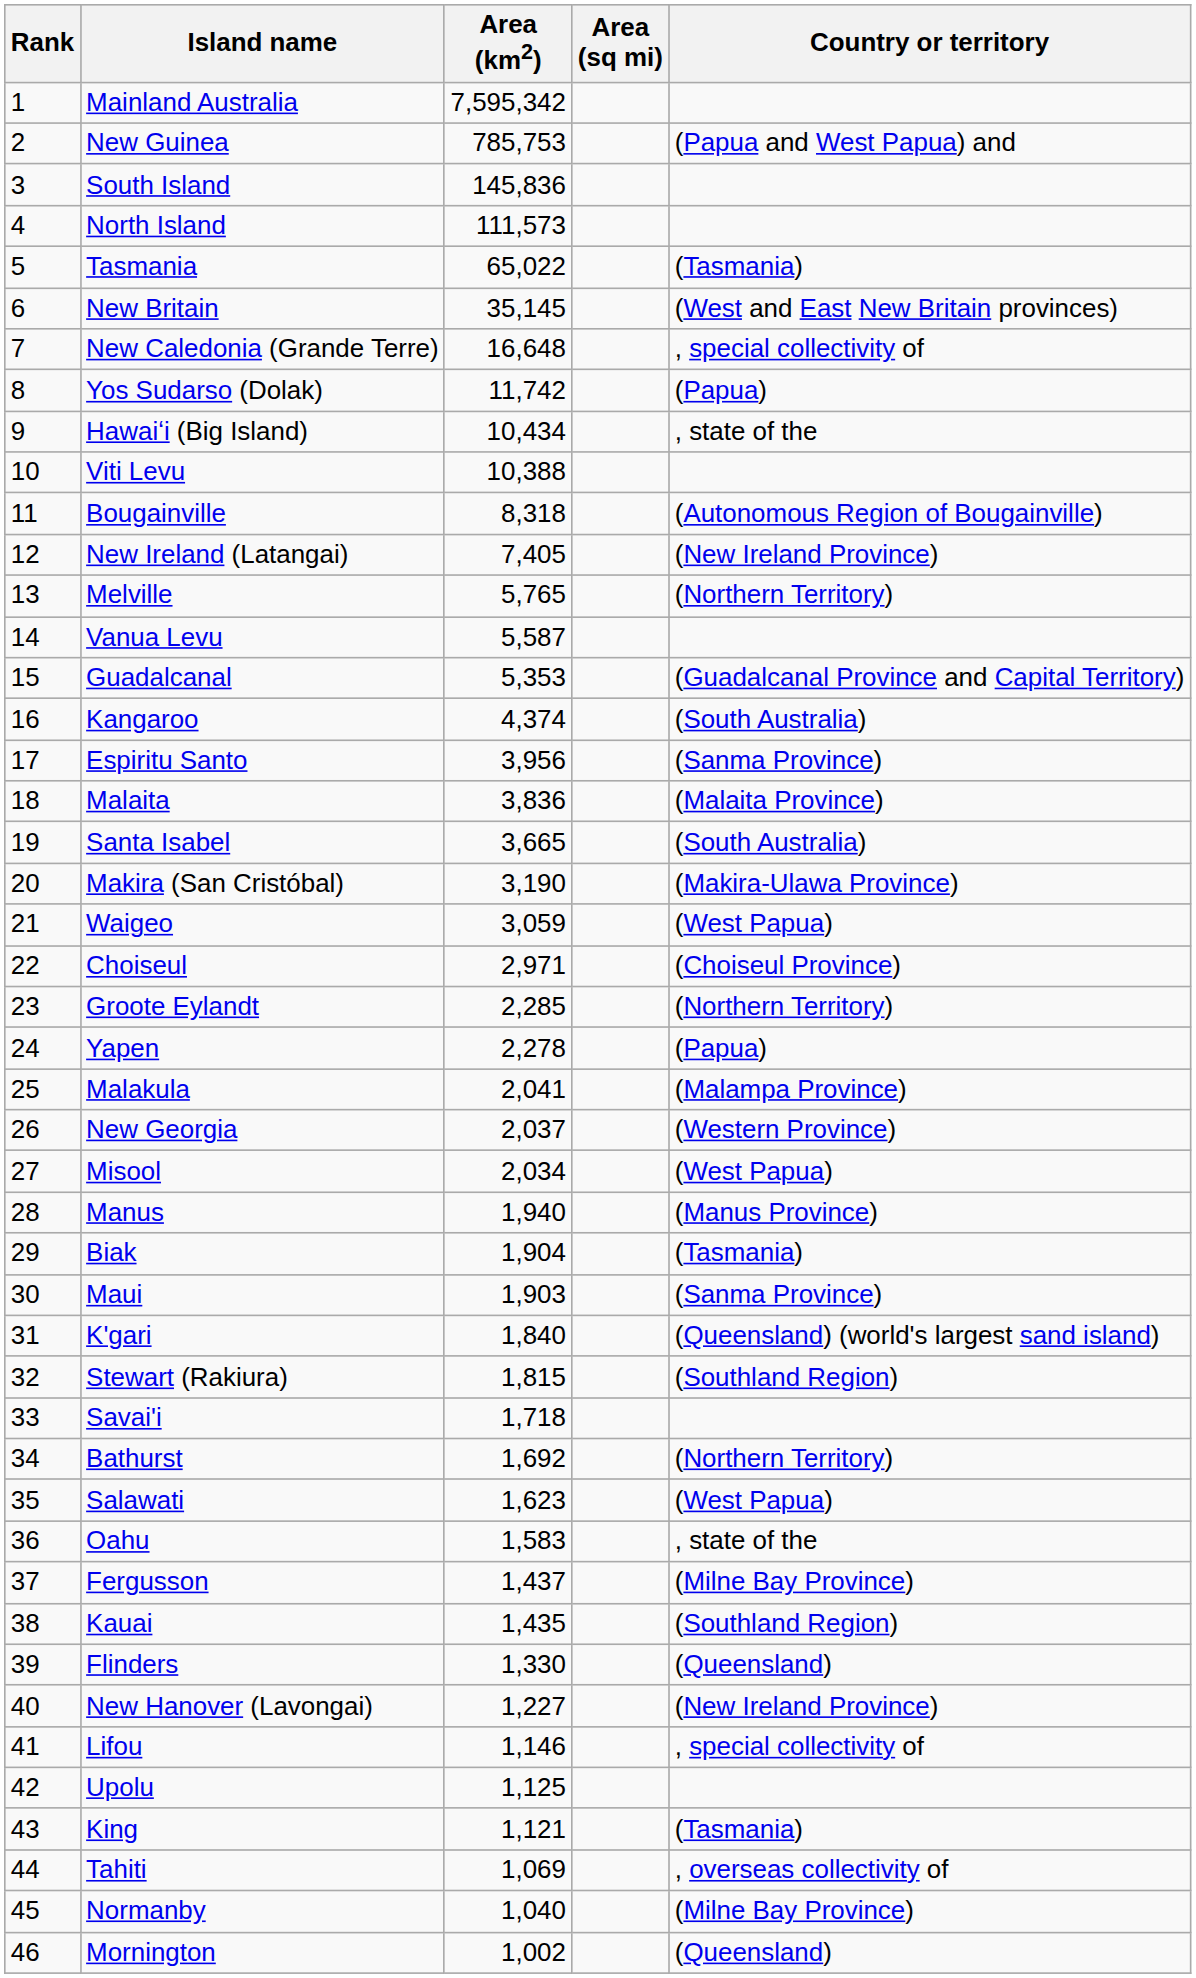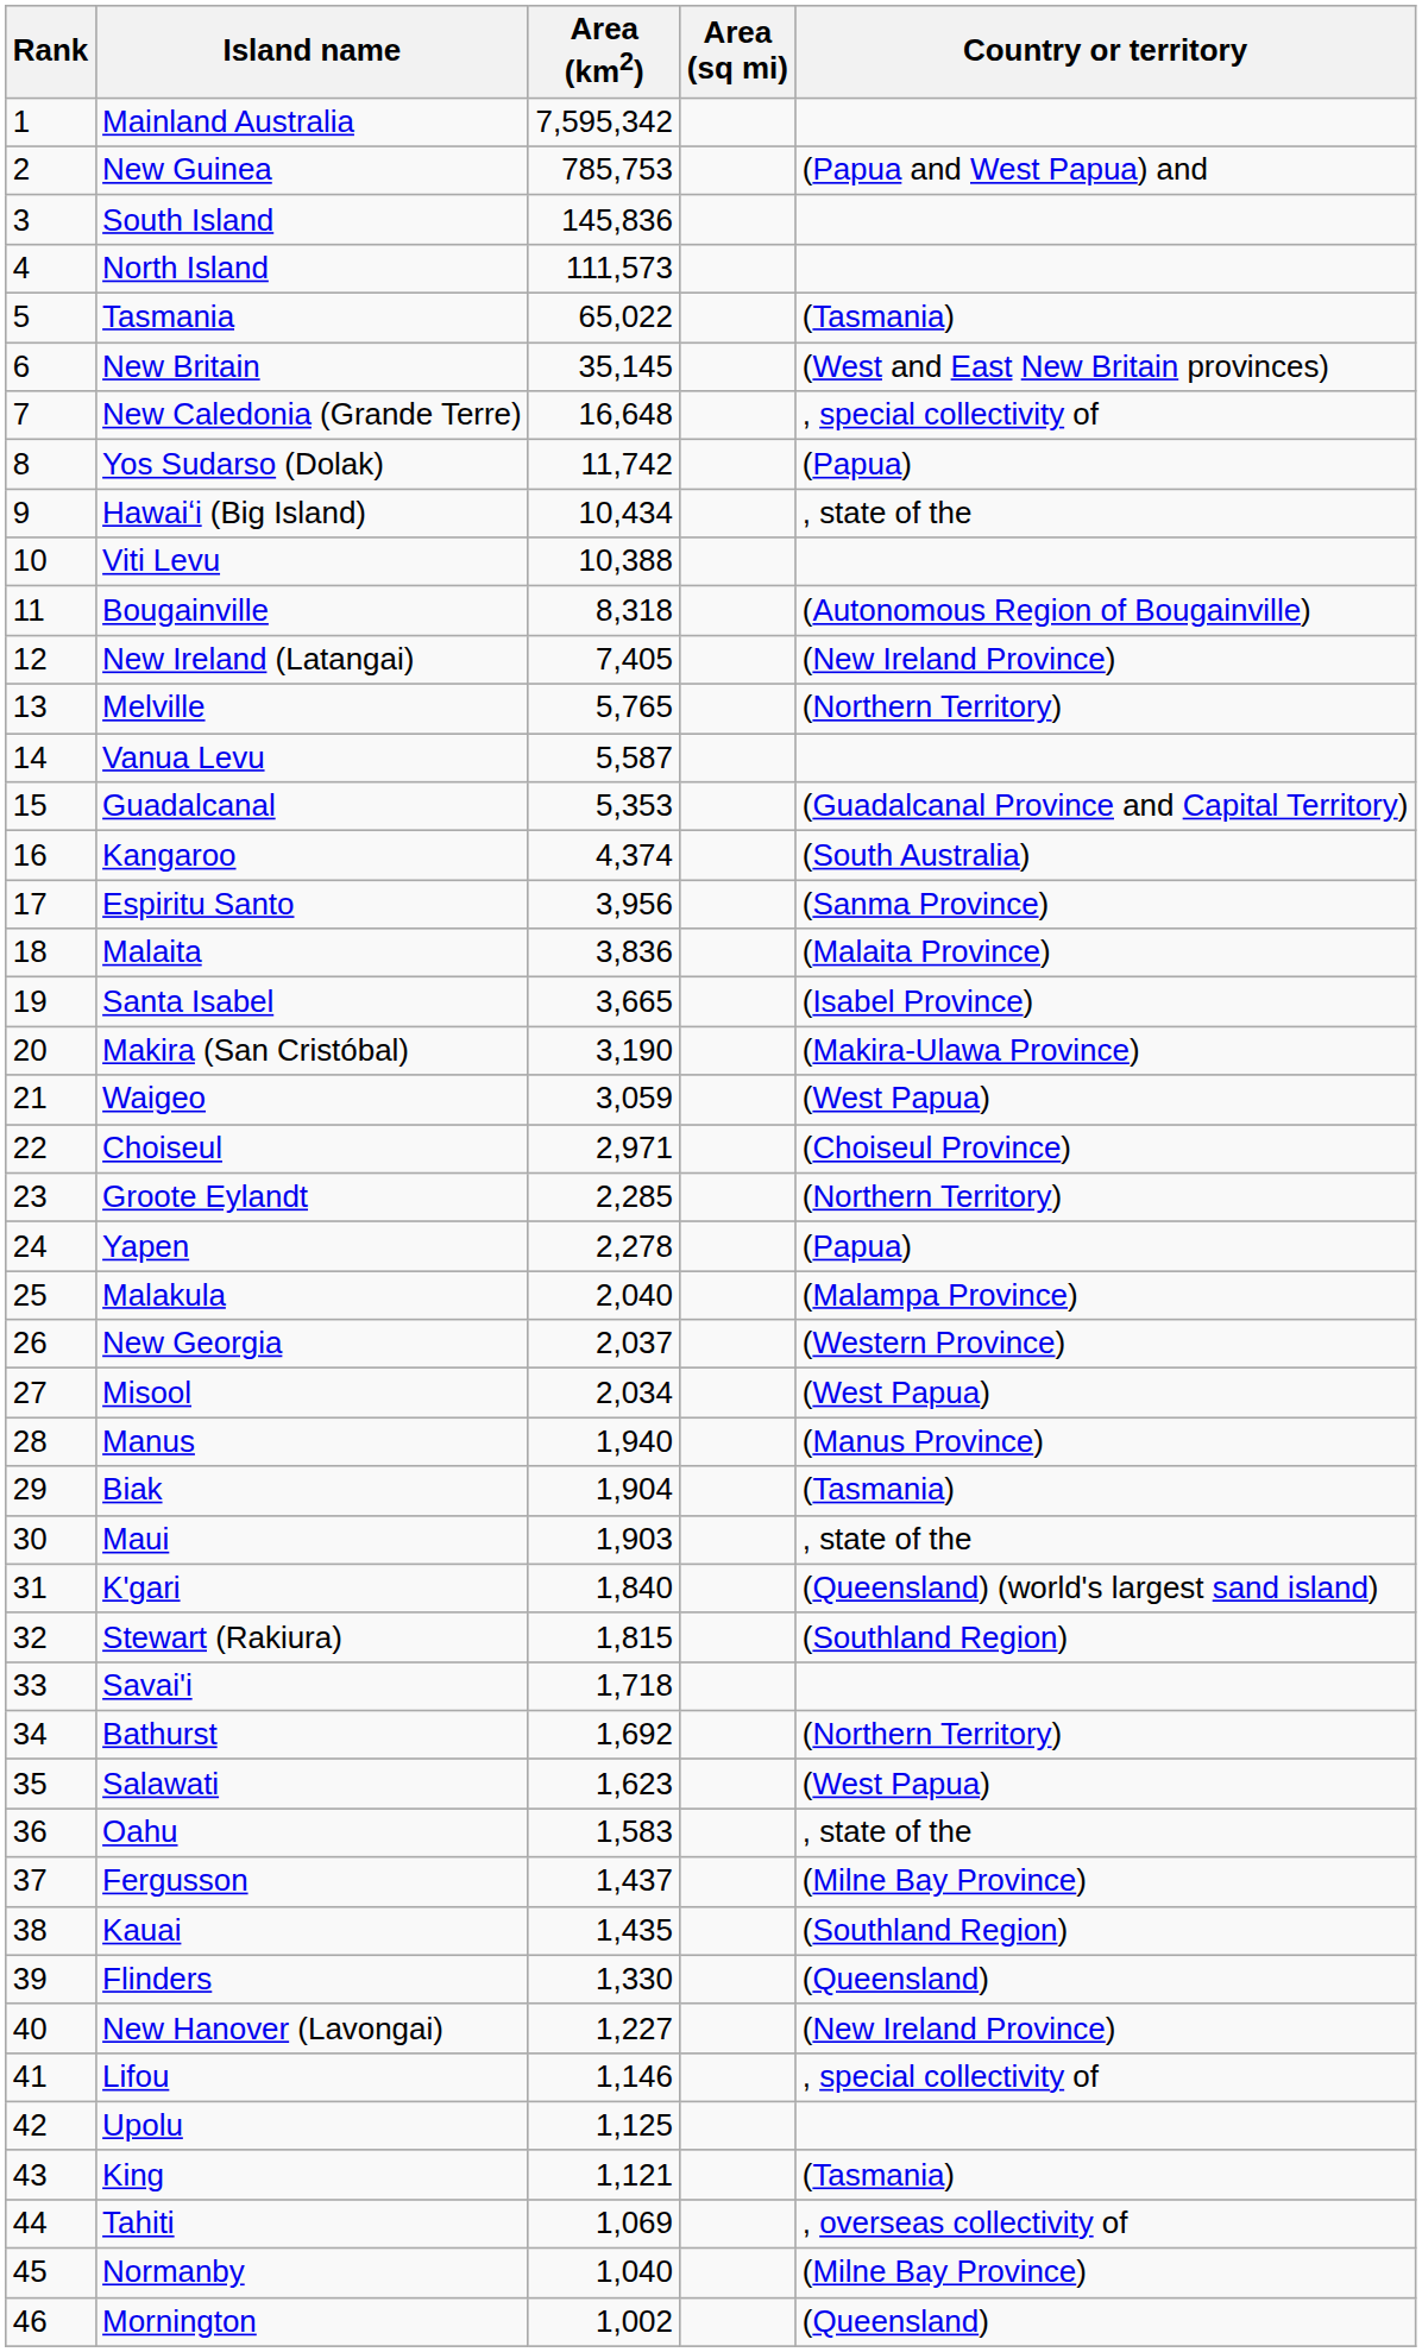 <table class="sortable wikitable">
 <tr>
 <th>Rank</th>
 <th>Island name</th>
 <th class="unsortable">Area<br>(km<sup>2</sup>)</th>
 <th class="unsortable">Area<br>(sq mi)</th>
 <th>Country or territory</th>
 </tr>
 <tr>
 <td>1</td>
 <td><a href='#'>Mainland Australia</a></td>
 <td align="right">7,595,342</td>
 <td align="right"></td>
 <td></td>
 </tr>
 <tr>
 <td>2</td>
 <td><a href='#'>New Guinea</a></td>
 <td align="right">785,753</td>
 <td align="right"></td>
 <td> (<a href='#'>Papua</a> and <a href='#'>West Papua</a>) and </td>
 </tr>
 <tr>
 <td>3</td>
 <td><a href='#'>South Island</a></td>
 <td align="right">145,836</td>
 <td align="right"></td>
 <td></td>
 </tr>
 <tr>
 <td>4</td>
 <td><a href='#'>North Island</a></td>
 <td align="right">111,573</td>
 <td align="right"></td>
 <td></td>
 </tr>
 <tr>
 <td>5</td>
 <td><a href='#'>Tasmania</a></td>
 <td align="right">65,022</td>
 <td align="right"></td>
 <td> (<a href='#'>Tasmania</a>)</td>
 </tr>
 <tr>
 <td>6</td>
 <td><a href='#'>New Britain</a></td>
 <td align="right">35,145</td>
 <td align="right"></td>
 <td> (<a href='#'>West</a> and <a href='#'>East</a> <a href='#'>New Britain</a> provinces)</td>
 </tr>
 <tr>
 <td>7</td>
 <td><a href='#'>New Caledonia</a> (Grande Terre)</td>
 <td align="right">16,648</td>
 <td align="right"></td>
 <td>, <a href='#'>special collectivity</a> of </td>
 </tr>
 <tr>
 <td>8</td>
 <td><a href='#'>Yos Sudarso</a> (Dolak)</td>
 <td align="right">11,742</td>
 <td align="right"></td>
 <td> (<a href='#'>Papua</a>)</td>
 </tr>
 <tr>
 <td>9</td>
 <td><a href='#'>Hawaiʻi</a> (Big Island)</td>
 <td align="right">10,434</td>
 <td align="right"></td>
 <td>, state of the </td>
 </tr>
 <tr>
 <td>10</td>
 <td><a href='#'>Viti Levu</a></td>
 <td align="right">10,388</td>
 <td align="right"></td>
 <td></td>
 </tr>
 <tr>
 <td>11</td>
 <td><a href='#'>Bougainville</a></td>
 <td align="right">8,318</td>
 <td align="right"></td>
 <td> (<a href='#'>Autonomous Region of Bougainville</a>)</td>
 </tr>
 <tr>
 <td>12</td>
 <td><a href='#'>New Ireland</a> (Latangai)</td>
 <td align="right">7,405</td>
 <td align="right"></td>
 <td> (<a href='#'>New Ireland Province</a>)</td>
 </tr>
 <tr>
 <td>13</td>
 <td><a href='#'>Melville</a></td>
 <td align="right">5,765</td>
 <td align="right"></td>
 <td> (<a href='#'>Northern Territory</a>)</td>
 </tr>
 <tr>
 <td>14</td>
 <td><a href='#'>Vanua Levu</a></td>
 <td align="right">5,587</td>
 <td align="right"></td>
 <td></td>
 </tr>
 <tr>
 <td>15</td>
 <td><a href='#'>Guadalcanal</a></td>
 <td align="right">5,353</td>
 <td align="right"></td>
 <td> (<a href='#'>Guadalcanal Province</a> and <a href='#'>Capital Territory</a>)</td>
 </tr>
 <tr>
 <td>16</td>
 <td><a href='#'>Kangaroo</a></td>
 <td align="right">4,374</td>
 <td align="right"></td>
 <td> (<a href='#'>South Australia</a>)</td>
 </tr>
 <tr>
 <td>17</td>
 <td><a href='#'>Espiritu Santo</a></td>
 <td align="right">3,956</td>
 <td align="right"></td>
 <td> (<a href='#'>Sanma Province</a>)</td>
 </tr>
 <tr>
 <td>18</td>
 <td><a href='#'>Malaita</a></td>
 <td align="right">3,836</td>
 <td align="right"></td>
 <td> (<a href='#'>Malaita Province</a>)</td>
 </tr>
 <tr>
 <td>19</td>
 <td><a href='#'>Santa Isabel</a></td>
 <td align="right">3,665</td>
 <td align="right"></td>
-<td> (<a href='#'>South Australia</a>)</td>
+<td> (<a href='#'>Isabel Province</a>)</td>
 </tr>
 <tr>
 <td>20</td>
 <td><a href='#'>Makira</a> (San Cristóbal)</td>
 <td align="right">3,190</td>
 <td align="right"></td>
 <td> (<a href='#'>Makira-Ulawa Province</a>)</td>
 </tr>
 <tr>
 <td>21</td>
 <td><a href='#'>Waigeo</a></td>
 <td align="right">3,059</td>
 <td align="right"></td>
 <td> (<a href='#'>West Papua</a>)</td>
 </tr>
 <tr>
 <td>22</td>
 <td><a href='#'>Choiseul</a></td>
 <td align="right">2,971</td>
 <td align="right"></td>
 <td> (<a href='#'>Choiseul Province</a>)</td>
 </tr>
 <tr>
 <td>23</td>
 <td><a href='#'>Groote Eylandt</a></td>
 <td align="right">2,285</td>
 <td align="right"></td>
 <td> (<a href='#'>Northern Territory</a>)</td>
 </tr>
 <tr>
 <td>24</td>
 <td><a href='#'>Yapen</a></td>
 <td align="right">2,278</td>
 <td align="right"></td>
 <td> (<a href='#'>Papua</a>)</td>
 </tr>
 <tr>
 <td>25</td>
 <td><a href='#'>Malakula</a></td>
-<td align="right">2,041</td>
+<td align="right">2,040</td>
 <td align="right"></td>
 <td> (<a href='#'>Malampa Province</a>)</td>
 </tr>
 <tr>
 <td>26</td>
 <td><a href='#'>New Georgia</a></td>
 <td align="right">2,037</td>
 <td align="right"></td>
 <td> (<a href='#'>Western Province</a>)</td>
 </tr>
 <tr>
 <td>27</td>
 <td><a href='#'>Misool</a></td>
 <td align="right">2,034</td>
 <td align="right"></td>
 <td> (<a href='#'>West Papua</a>)</td>
 </tr>
 <tr>
 <td>28</td>
 <td><a href='#'>Manus</a></td>
 <td align="right">1,940</td>
 <td align="right"></td>
 <td> (<a href='#'>Manus Province</a>)</td>
 </tr>
 <tr>
 <td>29</td>
 <td><a href='#'>Biak</a></td>
 <td align="right">1,904</td>
 <td align="right"></td>
 <td> (<a href='#'>Tasmania</a>)</td>
 </tr>
 <tr>
 <td>30</td>
 <td><a href='#'>Maui</a></td>
 <td align="right">1,903</td>
 <td align="right"></td>
-<td> (<a href='#'>Sanma Province</a>)</td>
+<td>, state of the </td>
 </tr>
 <tr>
 <td>31</td>
 <td><a href='#'>K'gari</a></td>
 <td align="right">1,840</td>
 <td align="right"></td>
 <td> (<a href='#'>Queensland</a>) (world's largest <a href='#'>sand island</a>)</td>
 </tr>
 <tr>
 <td>32</td>
 <td><a href='#'>Stewart</a> (Rakiura)</td>
 <td align="right">1,815</td>
 <td align="right"></td>
 <td> (<a href='#'>Southland Region</a>)</td>
 </tr>
 <tr>
 <td>33</td>
 <td><a href='#'>Savai'i</a></td>
 <td align="right">1,718</td>
 <td align="right"></td>
 <td></td>
 </tr>
 <tr>
 <td>34</td>
 <td><a href='#'>Bathurst</a></td>
 <td align="right">1,692</td>
 <td align="right"></td>
 <td> (<a href='#'>Northern Territory</a>)</td>
 </tr>
 <tr>
 <td>35</td>
 <td><a href='#'>Salawati</a></td>
 <td align="right">1,623</td>
 <td align="right"></td>
 <td> (<a href='#'>West Papua</a>)</td>
 </tr>
 <tr>
 <td>36</td>
 <td><a href='#'>Oahu</a></td>
 <td align="right">1,583</td>
 <td align="right"></td>
 <td>, state of the </td>
 </tr>
 <tr>
 <td>37</td>
 <td><a href='#'>Fergusson</a></td>
 <td align="right">1,437</td>
 <td align="right"></td>
 <td> (<a href='#'>Milne Bay Province</a>)</td>
 </tr>
 <tr>
 <td>38</td>
 <td><a href='#'>Kauai</a></td>
 <td align="right">1,435</td>
 <td align="right"></td>
 <td> (<a href='#'>Southland Region</a>)</td>
 </tr>
 <tr>
 <td>39</td>
 <td><a href='#'>Flinders</a></td>
 <td align="right">1,330</td>
 <td align="right"></td>
 <td> (<a href='#'>Queensland</a>)</td>
 </tr>
 <tr>
 <td>40</td>
 <td><a href='#'>New Hanover</a> (Lavongai)</td>
 <td align="right">1,227</td>
 <td align="right"></td>
 <td> (<a href='#'>New Ireland Province</a>)</td>
 </tr>
 <tr>
 <td>41</td>
 <td><a href='#'>Lifou</a></td>
 <td align="right">1,146</td>
 <td align="right"></td>
 <td>, <a href='#'>special collectivity</a> of </td>
 </tr>
 <tr>
 <td>42</td>
 <td><a href='#'>Upolu</a></td>
 <td align="right">1,125</td>
 <td align="right"></td>
 <td></td>
 </tr>
 <tr>
 <td>43</td>
 <td><a href='#'>King</a></td>
 <td align="right">1,121</td>
 <td align="right"></td>
 <td> (<a href='#'>Tasmania</a>)</td>
 </tr>
 <tr>
 <td>44</td>
 <td><a href='#'>Tahiti</a></td>
 <td align="right">1,069</td>
 <td align="right"></td>
 <td>, <a href='#'>overseas collectivity</a> of </td>
 </tr>
 <tr>
 <td>45</td>
 <td><a href='#'>Normanby</a></td>
 <td align="right">1,040</td>
 <td align="right"></td>
 <td> (<a href='#'>Milne Bay Province</a>)</td>
 </tr>
 <tr>
 <td>46</td>
 <td><a href='#'>Mornington</a></td>
 <td align="right">1,002 </td>
 <td align="right"></td>
 <td> (<a href='#'>Queensland</a>)</td>
 </tr>
 </table>
